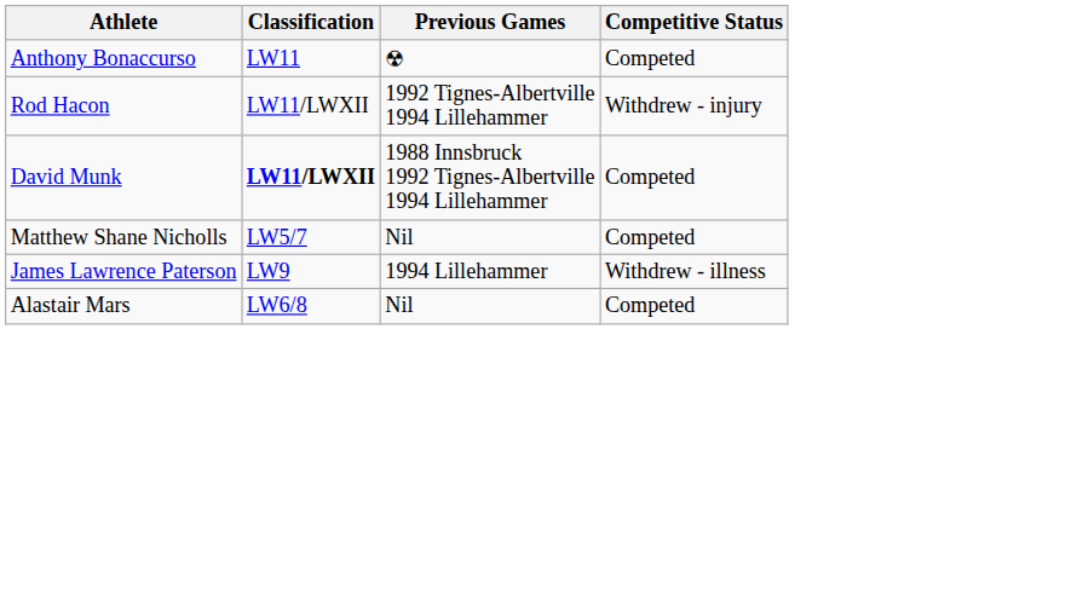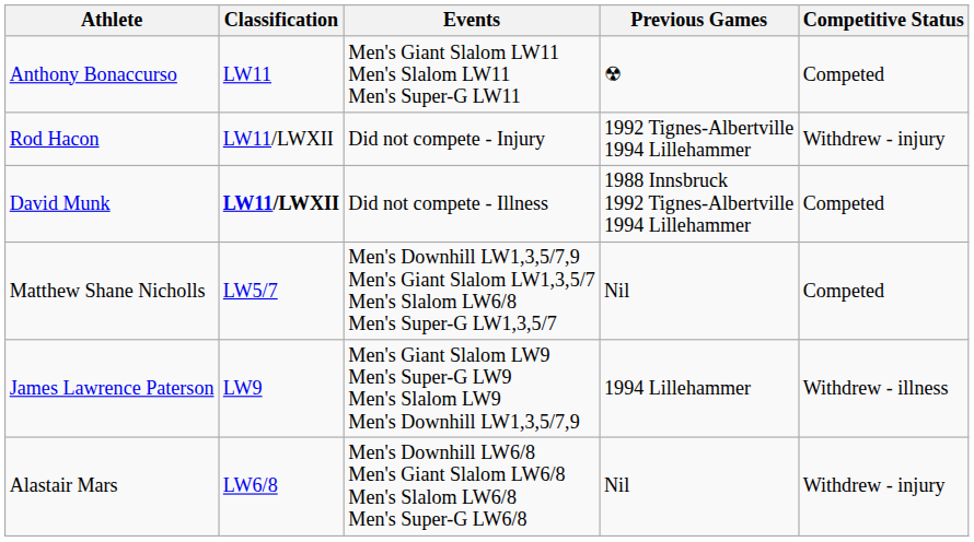 <table class="wikitable">
 <tr>
 <th>Athlete</th>
 <th>Classification</th>
+<th>Events</th>
 <th>Previous Games</th>
 <th>Competitive Status</th>
 </tr>
 <tr>
 <td><a href='#'>Anthony Bonaccurso</a></td>
 <td><a href='#'>LW11</a></td>
+<td>Men's Giant Slalom LW11<br>Men's Slalom LW11<br>Men's Super-G LW11</td>
 <td>☢</td>
 <td>Competed</td>
 </tr>
 <tr>
 <td><a href='#'>Rod Hacon</a></td>
 <td><a href='#'>LW11</a>/LWXII</td>
+<td>Did not compete - Injury</td>
 <td>1992 Tignes-Albertville<br>1994 Lillehammer</td>
 <td>Withdrew - injury</td>
 </tr>
 <tr>
 <td><a href='#'>David Munk</a></td>
 <td><strong><a href='#'>LW11</a>/LWXII</strong></td>
+<td>Did not compete - Illness</td>
 <td>1988 Innsbruck<br>1992 Tignes-Albertville<br>1994 Lillehammer</td>
 <td>Competed</td>
 </tr>
 <tr>
 <td>Matthew Shane Nicholls</td>
 <td><a href='#'>LW5/7</a></td>
+<td>Men's Downhill LW1,3,5/7,9<br>Men's Giant Slalom LW1,3,5/7<br>Men's Slalom LW6/8<br>Men's Super-G LW1,3,5/7</td>
 <td>Nil</td>
 <td>Competed</td>
 </tr>
 <tr>
 <td><a href='#'>James Lawrence Paterson</a></td>
 <td><a href='#'>LW9</a></td>
+<td>Men's Giant Slalom LW9<br>Men's Super-G LW9<br>Men's Slalom LW9<br>Men's Downhill LW1,3,5/7,9</td>
 <td>1994 Lillehammer</td>
 <td>Withdrew - illness</td>
 </tr>
 <tr>
 <td>Alastair Mars</td>
 <td><a href='#'>LW6/8</a></td>
+<td>Men's Downhill LW6/8<br>Men's Giant Slalom LW6/8<br>Men's Slalom LW6/8<br>Men's Super-G LW6/8</td>
 <td>Nil</td>
-<td>Competed</td>
+<td>Withdrew - injury</td>
 </tr>
 </table>
